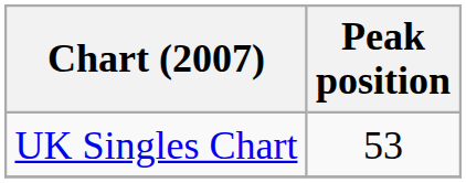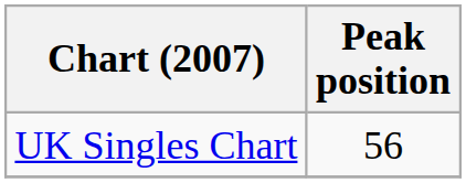 <table class="wikitable sortable">
 <tr>
 <th align="left">Chart (2007)</th>
 <th align="center">Peak<br>position</th>
 </tr>
 <tr>
 <td align="left"><a href='#'>UK Singles Chart</a></td>
-<td align="center">53</td>
+<td align="center">56</td>
 </tr>
 <tr>
 </tr>
 </table>
